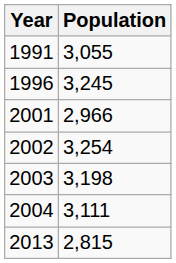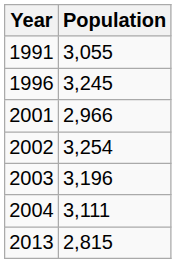 <table class="wikitable">
 <tr>
 <th>Year</th>
 <th>Population</th>
 </tr>
 <tr>
 <td>1991</td>
 <td>3,055</td>
 </tr>
 <tr>
 <td>1996</td>
 <td>3,245</td>
 </tr>
 <tr>
 <td>2001</td>
 <td>2,966</td>
 </tr>
 <tr>
 <td>2002</td>
 <td>3,254</td>
 </tr>
 <tr>
 <td>2003</td>
-<td>3,198</td>
+<td>3,196</td>
 </tr>
 <tr>
 <td>2004</td>
 <td>3,111</td>
 </tr>
 <tr>
 <td>2013</td>
 <td>2,815</td>
 </tr>
 </table>
